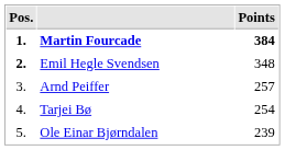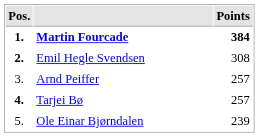 <table cellspacing="1" cellpadding="3" style="border:1px solid #AAAAAA;font-size:90%">
 <tr bgcolor="#E4E4E4">
 <th style="border-bottom:1px solid #AAAAAA" width=10>Pos.</th>
 <th style="border-bottom:1px solid #AAAAAA" width=200></th>
 <th style="border-bottom:1px solid #AAAAAA" width=20>Points</th>
 </tr>
 <tr>
 <td align="center"><strong>1.</strong></td>
 <td> <strong><a href='#'>Martin Fourcade</a></strong></td>
 <td align="right"><strong>384</strong></td>
 </tr>
 <tr>
 <td align="center"><strong>2.</strong></td>
 <td> <a href='#'>Emil Hegle Svendsen</a></td>
-<td align="right">348</td>
+<td align="right">308</td>
 </tr>
 <tr>
 <td align="center">3.</td>
 <td> <a href='#'>Arnd Peiffer</a></td>
 <td align="right">257</td>
 </tr>
 <tr>
-<td align="center">4.</td>
+<td align="center"><strong>4.</strong></td>
 <td> <a href='#'>Tarjei Bø</a></td>
-<td align="right">254</td>
+<td align="right">257</td>
 </tr>
 <tr>
 <td align="center">5.</td>
 <td> <a href='#'>Ole Einar Bjørndalen</a></td>
 <td align="right">239</td>
 </tr>
 </table>
